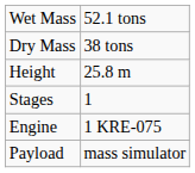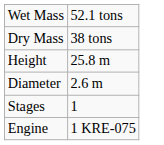 <table class="wikitable sortable">
 <tr>
 <td>Wet Mass</td>
 <td>52.1 tons </td>
 </tr>
 <tr>
 <td>Dry Mass</td>
 <td>38 tons</td>
 </tr>
 <tr>
 <td>Height</td>
 <td>25.8 m</td>
 </tr>
 <tr>
+<td>Diameter</td>
+<td>2.6 m</td>
+</tr>
+<tr>
 <td>Stages</td>
 <td>1</td>
 </tr>
 <tr>
 <td>Engine</td>
 <td>1 KRE-075</td>
 </tr>
-<tr>
-<td>Payload</td>
-<td>mass simulator</td>
-</tr>
 </table>
